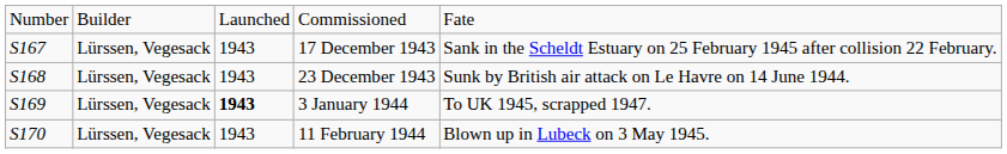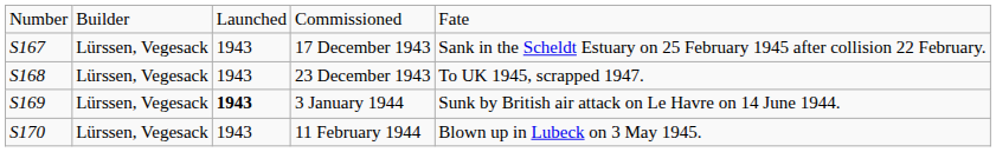 <table class="wikitable" style="text-align:left">
 <tr>
 <td>Number</td>
 <td>Builder</td>
 <td>Launched</td>
 <td>Commissioned</td>
 <td>Fate</td>
 </tr>
 <tr>
 <td><em>S167</em></td>
 <td>Lürssen, Vegesack</td>
 <td>1943</td>
 <td>17 December 1943</td>
 <td>Sank in the <a href='#'>Scheldt</a> Estuary on 25 February 1945 after collision 22 February.</td>
 </tr>
 <tr>
 <td><em>S168</em></td>
 <td>Lürssen, Vegesack</td>
 <td>1943</td>
 <td>23 December 1943</td>
-<td>Sunk by British air attack on Le Havre on 14 June 1944.</td>
+<td>To UK 1945, scrapped 1947.</td>
 </tr>
 <tr>
 <td><em>S169</em></td>
 <td>Lürssen, Vegesack</td>
 <td><strong>1943</strong></td>
 <td>3 January 1944</td>
-<td>To UK 1945, scrapped 1947.</td>
+<td>Sunk by British air attack on Le Havre on 14 June 1944.</td>
 </tr>
 <tr>
 <td><em>S170</em></td>
 <td>Lürssen, Vegesack</td>
 <td>1943</td>
 <td>11 February 1944</td>
 <td>Blown up in <a href='#'>Lubeck</a> on 3 May 1945.</td>
 </tr>
 </table>
